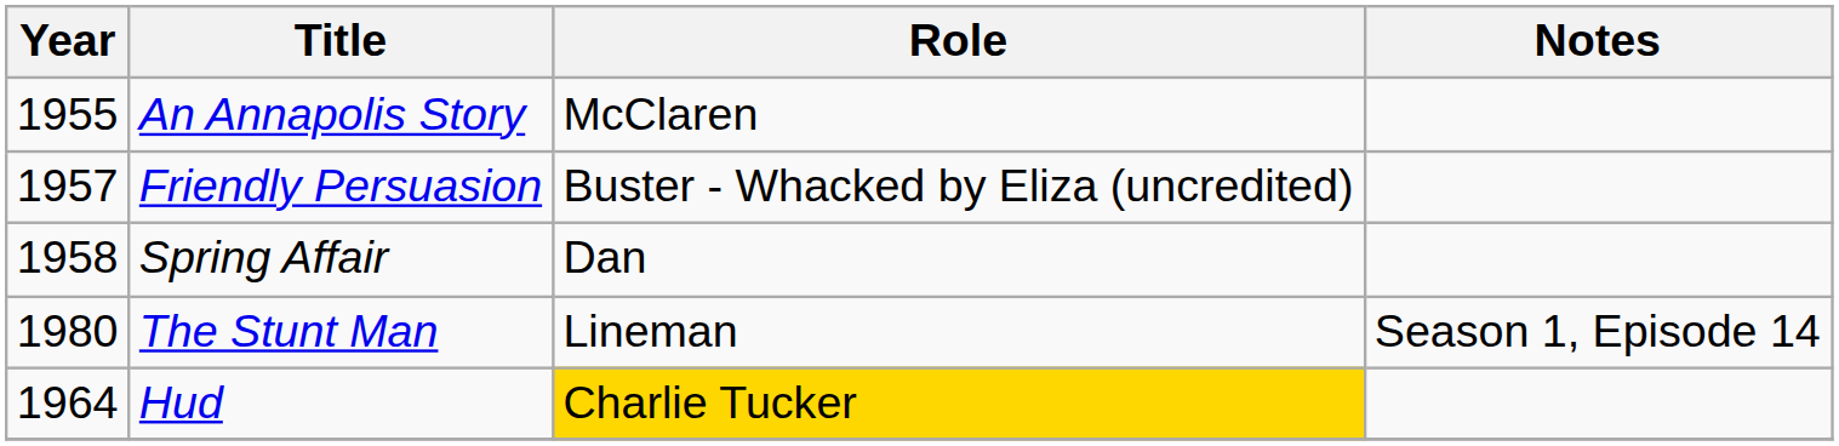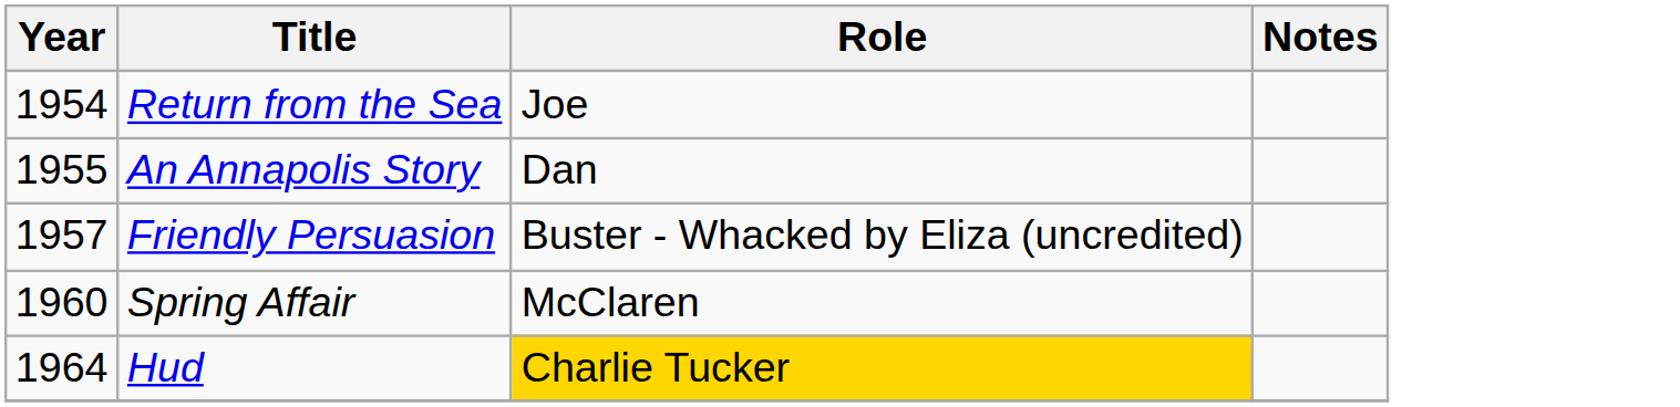 <table class="wikitable plainrowheaders sortable">
 <tr>
 <th scope="col">Year</th>
 <th scope="col">Title</th>
 <th scope="col">Role</th>
 <th scope="col" class="unsortable">Notes</th>
 </tr>
 <tr>
+<td>1954</td>
+<td><em><a href='#'>Return from the Sea</a></em></td>
+<td>Joe</td>
+<td></td>
+</tr>
+<tr>
 <td>1955</td>
 <td><em><a href='#'>An Annapolis Story</a></em></td>
-<td>McClaren</td>
+<td>Dan</td>
 <td></td>
 </tr>
 <tr>
 <td>1957</td>
 <td><em><a href='#'>Friendly Persuasion</a></em></td>
 <td>Buster - Whacked by Eliza (uncredited)</td>
 <td></td>
 </tr>
 <tr>
-<td>1958</td>
+<td>1960</td>
 <td><em>Spring Affair</em></td>
-<td>Dan</td>
+<td>McClaren</td>
 <td></td>
-</tr>
-<tr>
-<td>1980</td>
-<td><em><a href='#'>The Stunt Man</a></em></td>
-<td>Lineman</td>
-<td>Season 1, Episode 14</td>
 </tr>
 <tr>
 <td>1964</td>
 <td><em><a href='#'>Hud</a></em></td>
 <td style="background: gold;">Charlie Tucker</td>
 <td></td>
 </tr>
 <tr>
 </tr>
 </table>
